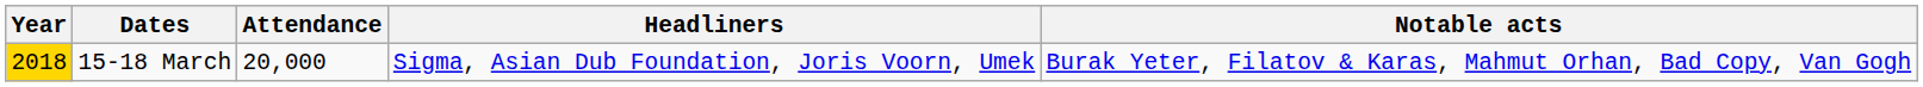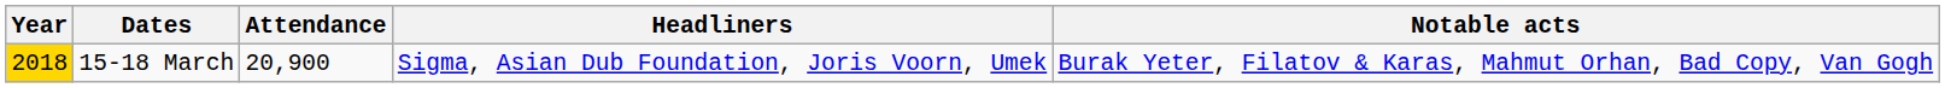 <table class="wikitable sortable">
 <tr>
 <th>Year</th>
 <th>Dates</th>
 <th>Attendance</th>
 <th>Headliners</th>
 <th class="unsortable">Notable acts</th>
 </tr>
 <tr>
 <td style="background: gold;">2018</td>
 <td>15-18 March</td>
-<td>20,000</td>
+<td>20,900</td>
 <td><a href='#'>Sigma</a>, <a href='#'>Asian Dub Foundation</a>, <a href='#'>Joris Voorn</a>, <a href='#'>Umek</a></td>
 <td><a href='#'>Burak Yeter</a>, <a href='#'>Filatov & Karas</a>, <a href='#'>Mahmut Orhan</a>, <a href='#'>Bad Copy</a>, <a href='#'>Van Gogh</a></td>
 </tr>
 </table>
